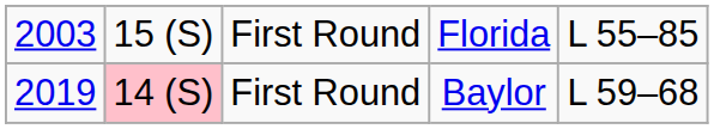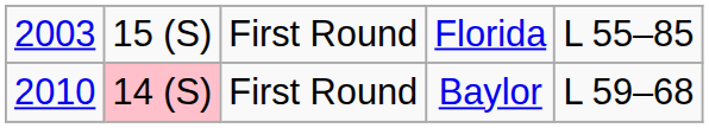 <table class="wikitable">
 <tr align="center">
 <td><a href='#'>2003</a></td>
 <td>15 (S)</td>
 <td>First Round</td>
 <td><a href='#'>Florida</a></td>
 <td>L 55–85</td>
 </tr>
 <tr align="center">
-<td><a href='#'>2019</a></td>
+<td><a href='#'>2010</a></td>
 <td style="background: pink;">14 (S)</td>
 <td>First Round</td>
 <td><a href='#'>Baylor</a></td>
 <td>L 59–68</td>
 </tr>
 </table>
